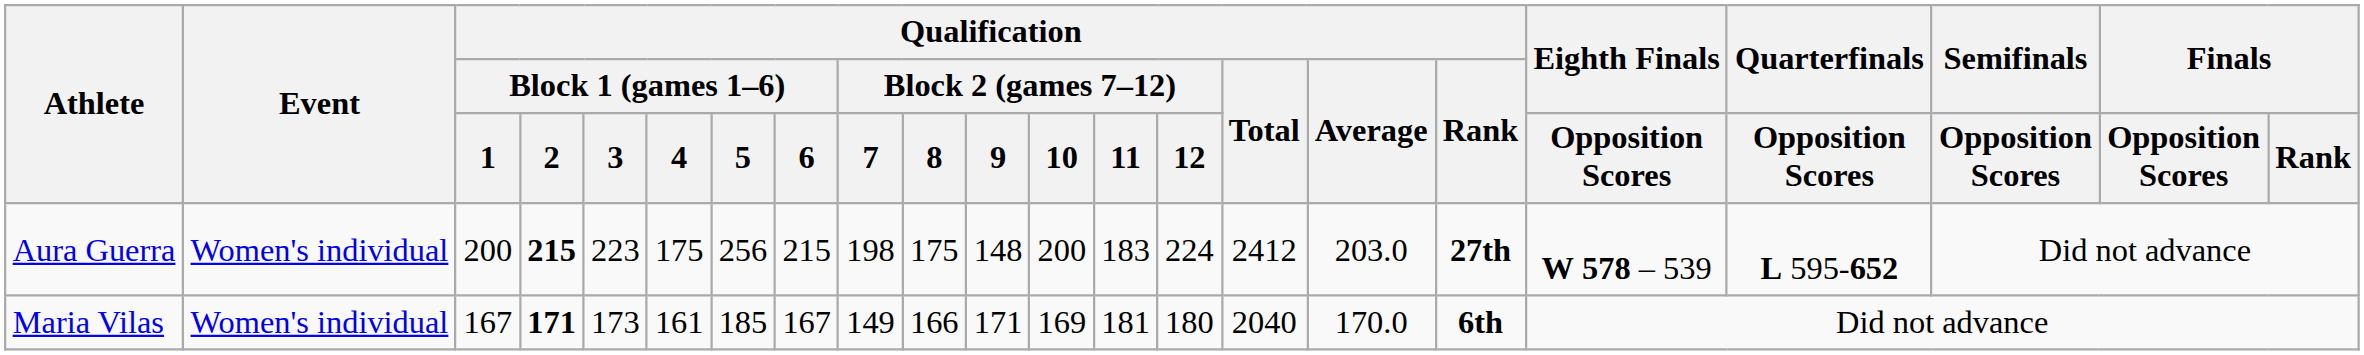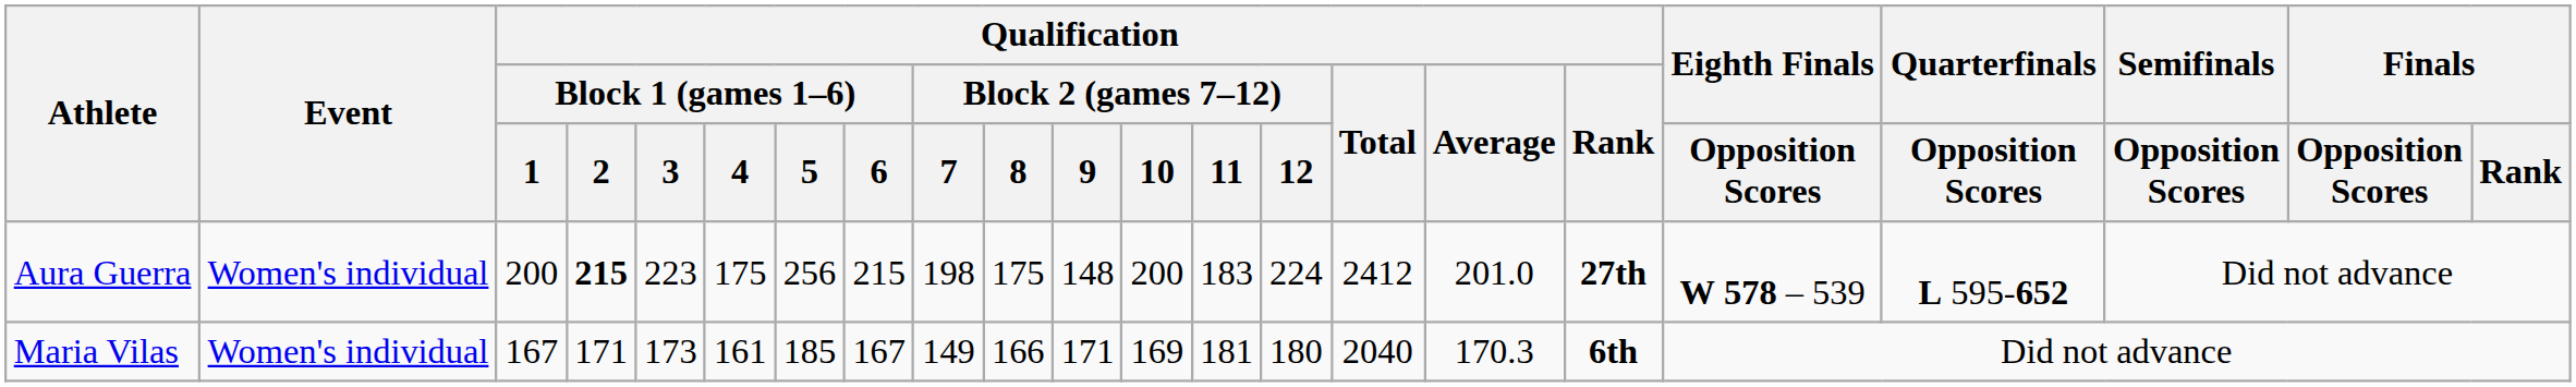 <table class="wikitable" border="1" style="font-size:90%">
 <tr>
 <th rowspan=3>Athlete</th>
 <th rowspan=3>Event</th>
 <th colspan=15>Qualification</th>
 <th rowspan=2>Eighth Finals</th>
 <th rowspan=2>Quarterfinals</th>
 <th rowspan=2>Semifinals</th>
 <th rowspan=2 colspan=2>Finals</th>
 </tr>
 <tr>
 <th colspan=6>Block 1 (games 1–6)</th>
 <th colspan=6>Block 2 (games 7–12)</th>
 <th rowspan=2>Total</th>
 <th rowspan=2>Average</th>
 <th rowspan=2>Rank</th>
 </tr>
 <tr>
 <th>1</th>
 <th>2</th>
 <th>3</th>
 <th>4</th>
 <th>5</th>
 <th>6</th>
 <th>7</th>
 <th>8</th>
 <th>9</th>
 <th>10</th>
 <th>11</th>
 <th>12</th>
 <th>Opposition<br>Scores</th>
 <th>Opposition<br>Scores</th>
 <th>Opposition<br>Scores</th>
 <th>Opposition<br>Scores</th>
 <th>Rank</th>
 </tr>
 <tr>
 <td><a href='#'>Aura Guerra</a></td>
 <td><a href='#'>Women's individual</a><br></td>
 <td align=center>200</td>
 <td align=center><strong>215</strong></td>
 <td align=center>223</td>
 <td align=center>175</td>
 <td align=center>256</td>
 <td align=center>215</td>
 <td align=center>198</td>
 <td align=center>175</td>
 <td align=center>148</td>
 <td align=center>200</td>
 <td align=center>183</td>
 <td align=center>224</td>
 <td align=center>2412</td>
-<td align=center>203.0</td>
+<td align=center>201.0</td>
 <td align=center><strong>27th</strong></td>
 <td align=center><br><strong>W</strong> <strong>578</strong> – 539</td>
 <td align=center><br><strong>L</strong> 595-<strong>652</strong></td>
 <td align=center colspan=3>Did not advance</td>
 </tr>
 <tr>
 <td><a href='#'>Maria Vilas</a></td>
 <td><a href='#'>Women's individual</a></td>
 <td align=center>167</td>
-<td align=center><strong>171</strong></td>
+<td align=center>171</td>
 <td align=center>173</td>
 <td align=center>161</td>
 <td align=center>185</td>
 <td align=center>167</td>
 <td align=center>149</td>
 <td align=center>166</td>
 <td align=center>171</td>
 <td align=center>169</td>
 <td align=center>181</td>
 <td align=center>180</td>
 <td align=center>2040</td>
-<td align=center>170.0</td>
+<td align=center>170.3</td>
 <td align=center><strong>6th</strong></td>
 <td align=center colspan=7>Did not advance</td>
 </tr>
 </table>
